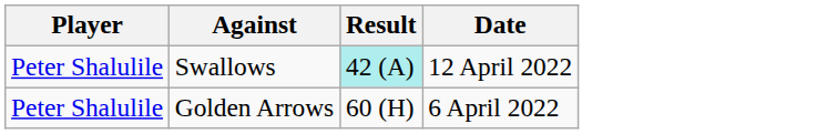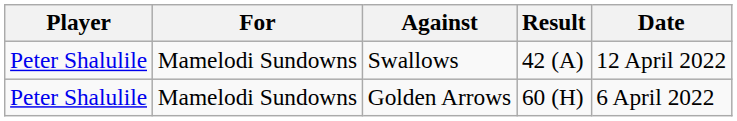 <table class="wikitable">
 <tr>
 <th>Player</th>
+<th>For</th>
 <th>Against</th>
 <th>Result</th>
 <th>Date</th>
 </tr>
 <tr>
 <td> <a href='#'>Peter Shalulile</a></td>
+<td>Mamelodi Sundowns</td>
 <td>Swallows</td>
-<td style="background: paleturquoise;">42 (A)</td>
+<td>42 (A)</td>
 <td>12 April 2022</td>
 </tr>
 <tr>
 <td> <a href='#'>Peter Shalulile</a></td>
+<td>Mamelodi Sundowns</td>
 <td>Golden Arrows</td>
 <td>60 (H)</td>
 <td>6 April 2022</td>
 </tr>
 </table>
